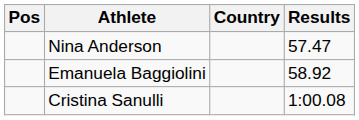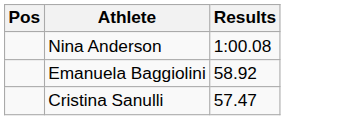 <table class="wikitable">
 <tr>
 <th>Pos</th>
 <th>Athlete</th>
-<th>Country</th>
 <th>Results</th>
 </tr>
 <tr>
 <td align="center"></td>
 <td>Nina Anderson</td>
-<td></td>
-<td>57.47</td>
+<td>1:00.08</td>
 </tr>
 <tr>
 <td align="center"></td>
 <td>Emanuela Baggiolini</td>
-<td></td>
 <td>58.92</td>
 </tr>
 <tr>
 <td align="center"></td>
 <td>Cristina Sanulli</td>
-<td></td>
-<td>1:00.08</td>
+<td>57.47</td>
 </tr>
 </table>
